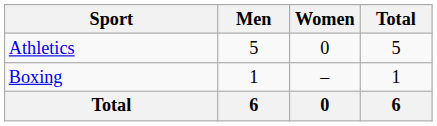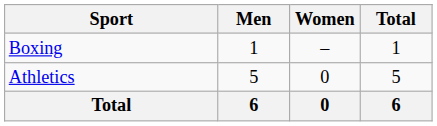 <table class="wikitable sortable" style="text-align:center;">
 <tr>
 <th width=180>Sport</th>
 <th width=55>Men</th>
 <th width=55>Women</th>
 <th width=55>Total</th>
 </tr>
 <tr>
+<td align=left><a href='#'>Boxing</a></td>
+<td>1</td>
+<td>–</td>
+<td>1</td>
+</tr>
+<tr>
 <td align=left><a href='#'>Athletics</a></td>
 <td>5</td>
 <td>0</td>
 <td>5</td>
-</tr>
-<tr>
-<td align=left><a href='#'>Boxing</a></td>
-<td>1</td>
-<td>–</td>
-<td>1</td>
 </tr>
 <tr>
 <th>Total</th>
 <th>6</th>
 <th>0</th>
 <th>6</th>
 </tr>
 </table>
